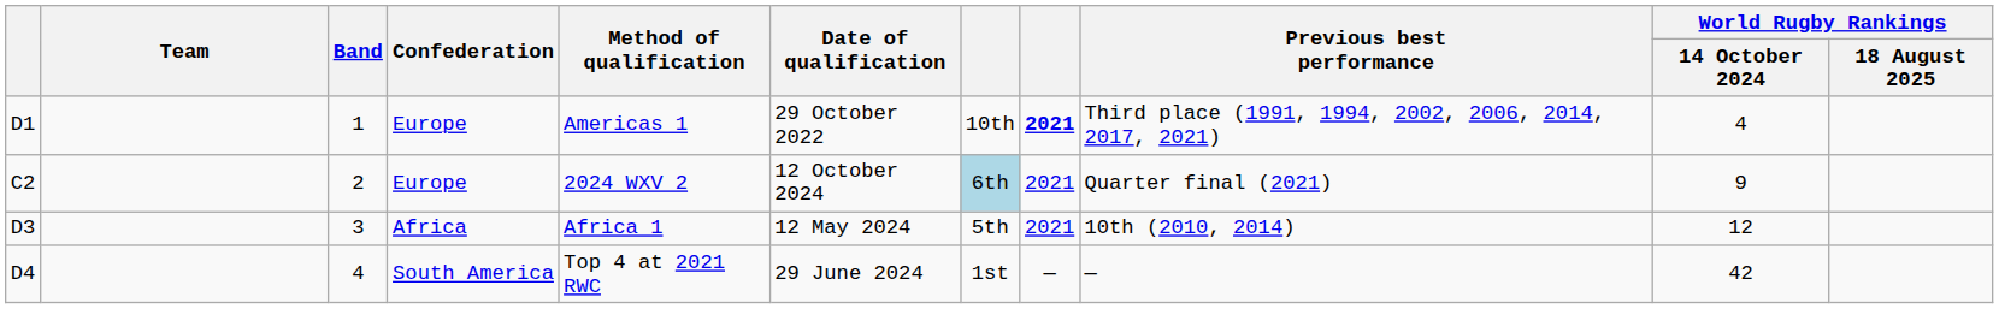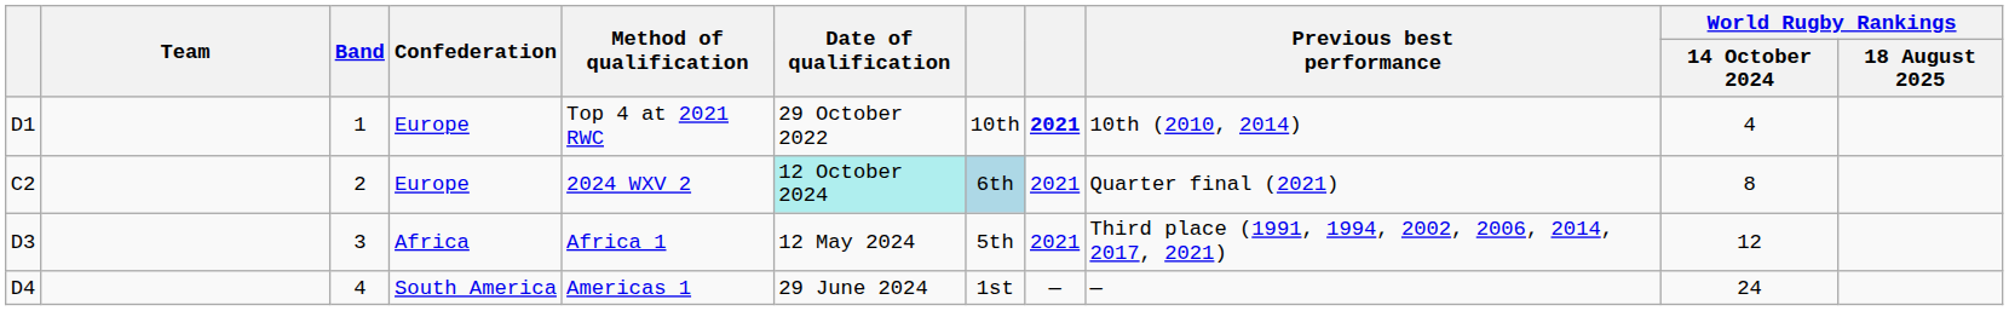 <table class="wikitable sortable">
 <tr>
 <th rowspan=2 width=15px></th>
 <th rowspan=2 width=175px>Team</th>
 <th rowspan=2 width=15px><a href='#'>Band</a></th>
 <th rowspan=2>Confederation</th>
 <th rowspan=2>Method of<br>qualification</th>
 <th rowspan=2>Date of<br>qualification</th>
 <th rowspan=2 data-sort-type="number"></th>
 <th rowspan=2></th>
 <th rowspan=2>Previous best<br>performance</th>
 <th colspan=2><a href='#'>World Rugby Rankings</a></th>
 </tr>
 <tr>
 <th>14 October 2024</th>
 <th>18 August 2025</th>
 </tr>
 <tr>
 <td>D1</td>
 <td></td>
 <td align=center>1</td>
 <td><a href='#'>Europe</a></td>
-<td><a href='#'>Americas 1</a></td>
+<td>Top 4 at <a href='#'>2021 RWC</a></td>
 <td>29 October 2022</td>
 <td align=center>10th</td>
 <td align=center><strong><a href='#'>2021</a></strong></td>
-<td data-sort-value="5.7">Third place (<a href='#'>1991</a>, <a href='#'>1994</a>, <a href='#'>2002</a>, <a href='#'>2006</a>, <a href='#'>2014</a>, <a href='#'>2017</a>, <a href='#'>2021</a>)</td>
+<td data-sort-value="2.2">10th (<a href='#'>2010</a>, <a href='#'>2014</a>)</td>
 <td align=center>4</td>
 <td align=center></td>
 </tr>
 <tr>
 <td>C2</td>
 <td></td>
 <td align=center>2</td>
 <td><a href='#'>Europe</a></td>
 <td><a href='#'>2024 WXV 2</a></td>
-<td>12 October 2024</td>
+<td style="background: paleturquoise;">12 October 2024</td>
 <td align=center style="background: lightblue;">6th</td>
 <td align=center><a href='#'>2021</a></td>
 <td data-sort-value="3.1">Quarter final (<a href='#'>2021</a>)</td>
-<td align=center>9</td>
+<td align=center>8</td>
 <td align=center></td>
 </tr>
 <tr>
 <td>D3</td>
 <td></td>
 <td align=center>3</td>
 <td><a href='#'>Africa</a></td>
 <td><a href='#'>Africa 1</a></td>
 <td>12 May 2024</td>
 <td align=center>5th</td>
 <td align=center><a href='#'>2021</a></td>
-<td data-sort-value="2.2">10th (<a href='#'>2010</a>, <a href='#'>2014</a>)</td>
+<td data-sort-value="5.7">Third place (<a href='#'>1991</a>, <a href='#'>1994</a>, <a href='#'>2002</a>, <a href='#'>2006</a>, <a href='#'>2014</a>, <a href='#'>2017</a>, <a href='#'>2021</a>)</td>
 <td align=center>12</td>
 <td align=center></td>
 </tr>
 <tr>
 <td>D4</td>
 <td></td>
 <td align=center>4</td>
 <td><a href='#'>South America</a></td>
-<td>Top 4 at <a href='#'>2021 RWC</a></td>
+<td><a href='#'>Americas 1</a></td>
 <td>29 June 2024</td>
 <td align=center>1st</td>
 <td align=center>—</td>
 <td data-sort-value="2.1">—</td>
-<td align=center>42</td>
+<td align=center>24</td>
 <td align=center></td>
 </tr>
 </table>
